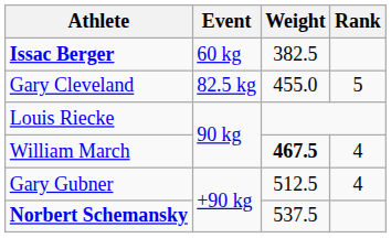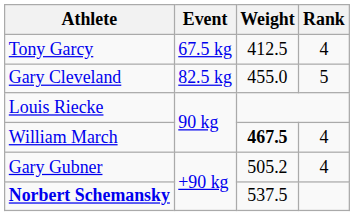 <table class=wikitable style=font-size:90%;text-align:center>
 <tr>
 <th>Athlete</th>
 <th>Event</th>
 <th>Weight</th>
 <th>Rank</th>
 </tr>
 <tr>
-<td align=left><strong><a href='#'>Issac Berger</a></strong></td>
-<td align=left><a href='#'>60 kg</a></td>
-<td>382.5</td>
-<td></td>
+<td align=left><a href='#'>Tony Garcy</a></td>
+<td align=left><a href='#'>67.5 kg</a></td>
+<td>412.5</td>
+<td>4</td>
 </tr>
 <tr>
 <td align=left><a href='#'>Gary Cleveland</a></td>
 <td align=left><a href='#'>82.5 kg</a></td>
 <td>455.0</td>
 <td>5</td>
 </tr>
 <tr>
 <td align=left><a href='#'>Louis Riecke</a></td>
 <td align=left rowspan=2><a href='#'>90 kg</a></td>
 <td colspan=2></td>
 </tr>
 <tr>
 <td align=left><a href='#'>William March</a></td>
 <td><strong>467.5</strong></td>
 <td>4</td>
 </tr>
 <tr>
 <td align=left><a href='#'>Gary Gubner</a></td>
 <td align=left rowspan=2><a href='#'>+90 kg</a></td>
-<td>512.5</td>
+<td>505.2</td>
 <td>4</td>
 </tr>
 <tr>
 <td align=left><strong><a href='#'>Norbert Schemansky</a></strong></td>
 <td>537.5</td>
 <td></td>
 </tr>
 </table>
